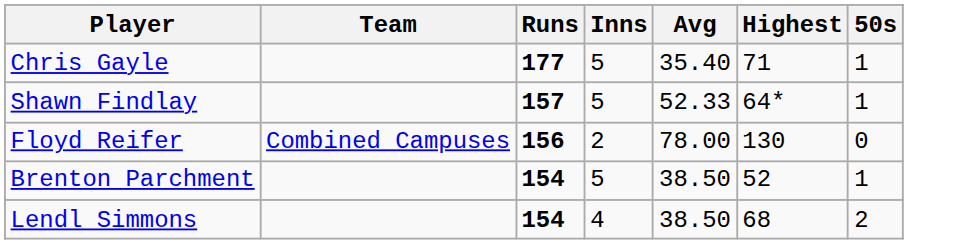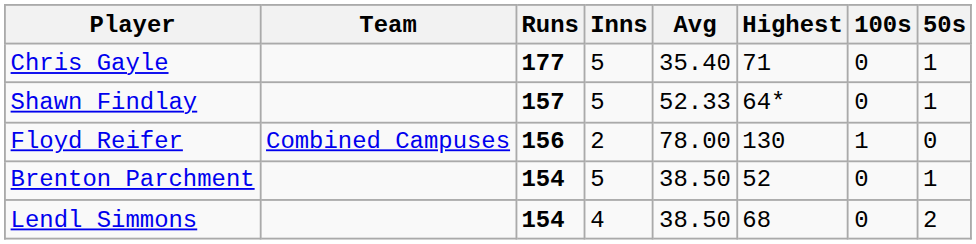 <table class="wikitable">
 <tr>
 <th>Player</th>
 <th>Team</th>
 <th>Runs</th>
 <th>Inns</th>
 <th>Avg</th>
 <th>Highest</th>
+<th>100s</th>
 <th>50s</th>
 </tr>
 <tr>
 <td><a href='#'>Chris Gayle</a></td>
 <td></td>
 <td><strong>177</strong></td>
 <td>5</td>
 <td>35.40</td>
 <td>71</td>
+<td>0</td>
 <td>1</td>
 </tr>
 <tr>
 <td><a href='#'>Shawn Findlay</a></td>
 <td></td>
 <td><strong>157</strong></td>
 <td>5</td>
 <td>52.33</td>
 <td>64*</td>
+<td>0</td>
 <td>1</td>
 </tr>
 <tr>
 <td><a href='#'>Floyd Reifer</a></td>
 <td> <a href='#'>Combined Campuses</a></td>
 <td><strong>156</strong></td>
 <td>2</td>
 <td>78.00</td>
 <td>130</td>
+<td>1</td>
 <td>0</td>
 </tr>
 <tr>
 <td><a href='#'>Brenton Parchment</a></td>
 <td></td>
 <td><strong>154</strong></td>
 <td>5</td>
 <td>38.50</td>
 <td>52</td>
+<td>0</td>
 <td>1</td>
 </tr>
 <tr>
 <td><a href='#'>Lendl Simmons</a></td>
 <td></td>
 <td><strong>154</strong></td>
 <td>4</td>
 <td>38.50</td>
 <td>68</td>
+<td>0</td>
 <td>2</td>
 </tr>
 </table>
